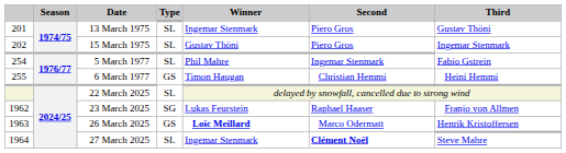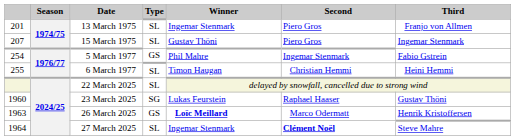 <table class="wikitable plainrowheaders" style="background:#fff; font-size:86%; line-height:15px; border:grey solid 1px; border-collapse:collapse;">
 <tr>
 <th style="background-color: #ccc;" width="33"></th>
 <th style="background-color: #ccc;" width="55">Season</th>
 <th style="background-color: #ccc;" width="105">Date</th>
 <th style="background-color: #ccc;" width="30">Type</th>
 <th style="background:#ccc;" width="170">Winner</th>
 <th style="background:#ccc;" width="170">Second</th>
 <th style="background:#ccc;" width="170">Third</th>
 </tr>
 <tr>
 <td align=center>201</td>
 <th rowspan=2><a href='#'>1974/75</a></th>
 <td align=right>13 March 1975  </td>
 <td style="border-top-width:3px" align=center>SL</td>
 <td> <a href='#'>Ingemar Stenmark</a></td>
 <td> <a href='#'>Piero Gros</a></td>
-<td> <a href='#'>Gustav Thöni</a></td>
+<td>   <a href='#'>Franjo von Allmen</a></td>
 </tr>
 <tr>
-<td align=center>202</td>
+<td align=center>207</td>
 <td align=right>15 March 1975  </td>
 <td align=center>SL</td>
 <td> <a href='#'>Gustav Thöni</a></td>
 <td> <a href='#'>Piero Gros</a></td>
 <td> <a href='#'>Ingemar Stenmark</a></td>
 </tr>
 <tr>
 <td align=center style="border-top-width:3px">254</td>
 <th rowspan=2 style="border-top-width:3px"><a href='#'>1976/77</a></th>
 <td style="border-top-width:3px" align=right>5 March 1977  </td>
-<td style="border-top-width:3px" align=center>SL</td>
+<td align=center>GS</td>
 <td style="border-top-width:3px"> <a href='#'>Phil Mahre</a></td>
 <td style="border-top-width:3px"> <a href='#'>Ingemar Stenmark</a></td>
 <td> <a href='#'>Fabio Gstrein</a></td>
 </tr>
 <tr>
 <td align=center>255</td>
 <td align=right>6 March 1977  </td>
-<td align=center>GS</td>
+<td style="border-top-width:3px" align=center>SL</td>
 <td> <a href='#'>Timon Haugan</a></td>
 <td>   <a href='#'>Christian Hemmi</a></td>
 <td>   <a href='#'>Heini Hemmi</a></td>
 </tr>
 <tr>
 <td bgcolor=#F5F5DC style="border-top-width:3px"></td>
 <th bgcolor=gainsboro align=center rowspan=4 style="border-top-width:3px"><a href='#'>2024/25</a></th>
 <td align=right style="border-top-width:3px">22 March 2025  </td>
 <td align=center>SL</td>
 <td colspan=3 bgcolor=#F5F5DC align=center style="border-top-width:3px"><em>delayed by snowfall, cancelled due to strong wind</em></td>
 </tr>
 <tr>
-<td align=center>1962</td>
+<td align=center>1960</td>
 <td align=right>23 March 2025  </td>
 <td align=center>SG</td>
 <td> <a href='#'>Lukas Feurstein</a></td>
 <td> <a href='#'>Raphael Haaser</a></td>
-<td>   <a href='#'>Franjo von Allmen</a></td>
+<td> <a href='#'>Gustav Thöni</a></td>
 </tr>
 <tr>
 <td align=center>1963</td>
 <td align=right>26 March 2025  </td>
 <td align=center>GS</td>
 <td><strong>   <a href='#'>Loïc Meillard</a></strong></td>
 <td>   <a href='#'>Marco Odermatt</a></td>
 <td> <a href='#'>Henrik Kristoffersen</a></td>
 </tr>
 <tr>
 <td align=center>1964</td>
 <td align=right>27 March 2025  </td>
 <td align=center>SL</td>
 <td> <a href='#'>Ingemar Stenmark</a></td>
 <td><strong> <a href='#'>Clément Noël</a></strong></td>
 <td style="border-top-width:3px"> <a href='#'>Steve Mahre</a></td>
 </tr>
 </table>
